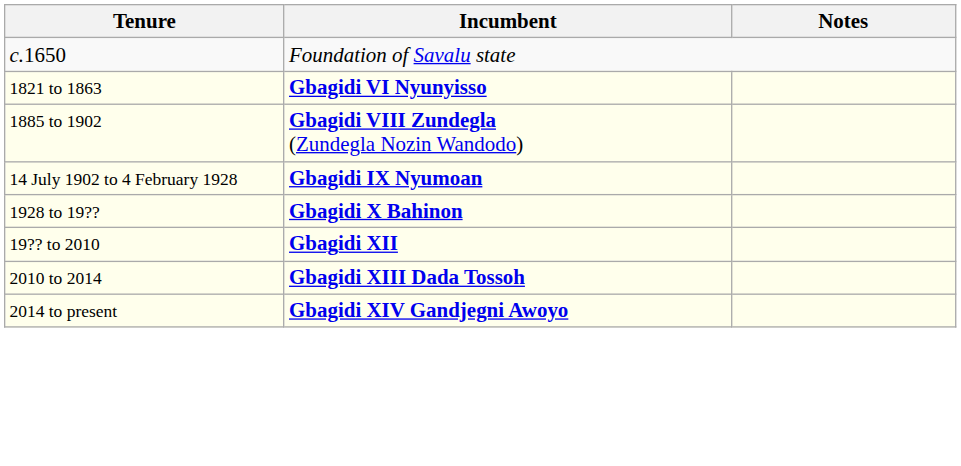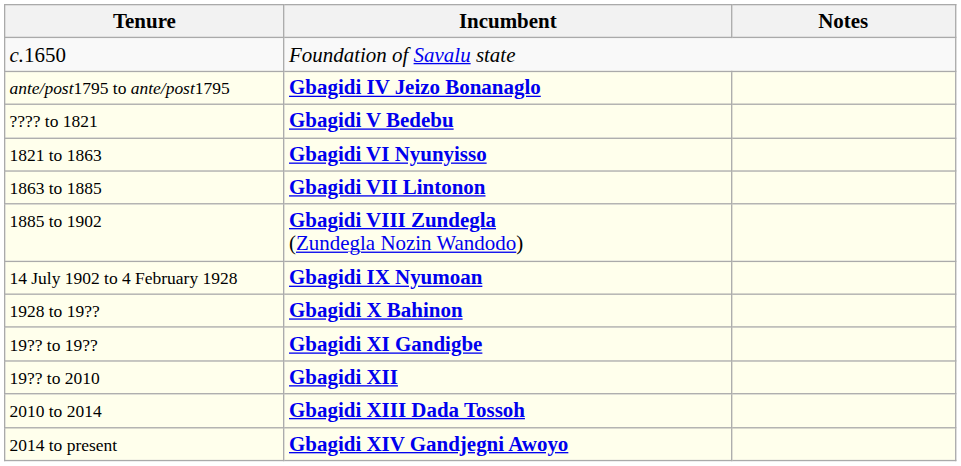 <table class="wikitable">
 <tr align=left>
 <th width="25%">Tenure</th>
 <th width="40%">Incumbent</th>
 <th width="20%">Notes</th>
 </tr>
 <tr valign=top>
 <td><em>c.</em>1650</td>
 <td colspan="2"><em>Foundation of <a href='#'>Savalu</a> state</em></td>
 </tr>
 <tr valign=top bgcolor="#ffffec">
+<td><small><em>ante/post</em>1795 to <em>ante/post</em>1795</small></td>
+<td><strong><a href='#'>Gbagidi IV Jeizo Bonanaglo</a></strong></td>
+<td></td>
+</tr>
+<tr valign=top bgcolor="#ffffec">
+<td><small>???? to 1821</small></td>
+<td><strong><a href='#'>Gbagidi V Bedebu</a></strong></td>
+<td></td>
+</tr>
+<tr valign=top bgcolor="#ffffec">
 <td><small>1821 to 1863</small></td>
 <td><strong><a href='#'>Gbagidi VI Nyunyisso</a></strong></td>
+<td></td>
+</tr>
+<tr valign=top bgcolor="#ffffec">
+<td><small>1863 to 1885</small></td>
+<td><strong><a href='#'>Gbagidi VII Lintonon</a></strong></td>
 <td></td>
 </tr>
 <tr valign=top bgcolor="#ffffec">
 <td><small>1885 to 1902</small></td>
 <td><strong><a href='#'>Gbagidi VIII Zundegla</a></strong><br>(<a href='#'>Zundegla Nozin Wandodo</a>)</td>
 <td></td>
 </tr>
 <tr valign=top bgcolor="#ffffec">
 <td><small>14 July 1902 to 4 February 1928</small></td>
 <td><strong><a href='#'>Gbagidi IX Nyumoan</a></strong></td>
 <td></td>
 </tr>
 <tr valign=top bgcolor="#ffffec">
 <td><small>1928 to 19??</small></td>
 <td><strong><a href='#'>Gbagidi X Bahinon</a></strong></td>
 <td></td>
 </tr>
 <tr valign=top bgcolor="#ffffec">
+<td><small>19?? to 19??</small></td>
+<td><strong><a href='#'>Gbagidi XI Gandigbe</a></strong></td>
+<td></td>
+</tr>
+<tr valign=top bgcolor="#ffffec">
 <td><small>19?? to 2010</small></td>
 <td><strong><a href='#'>Gbagidi XII</a></strong></td>
 <td></td>
 </tr>
 <tr valign=top bgcolor="#ffffec">
 <td><small>2010 to 2014</small></td>
 <td><strong><a href='#'>Gbagidi XIII Dada Tossoh</a></strong></td>
 <td></td>
 </tr>
 <tr valign=top bgcolor="#ffffec">
 <td><small>2014 to present</small></td>
 <td><strong><a href='#'>Gbagidi XIV Gandjegni Awoyo</a></strong></td>
 <td></td>
 </tr>
 </table>
